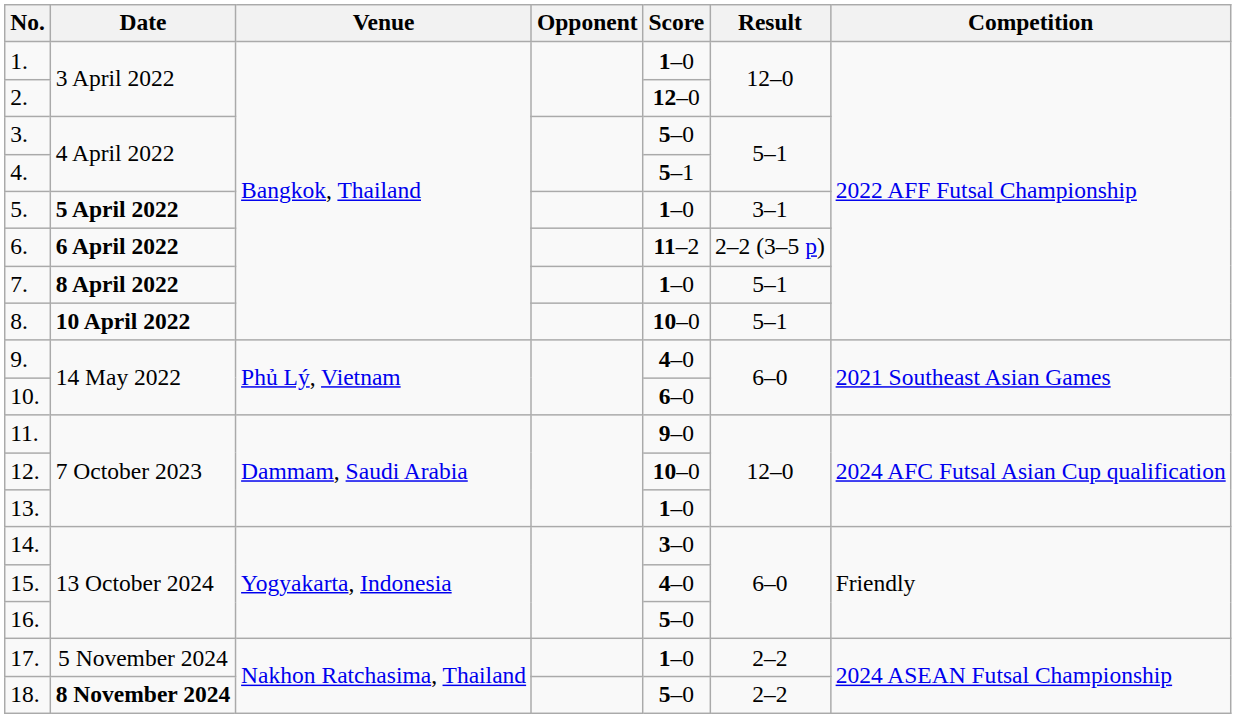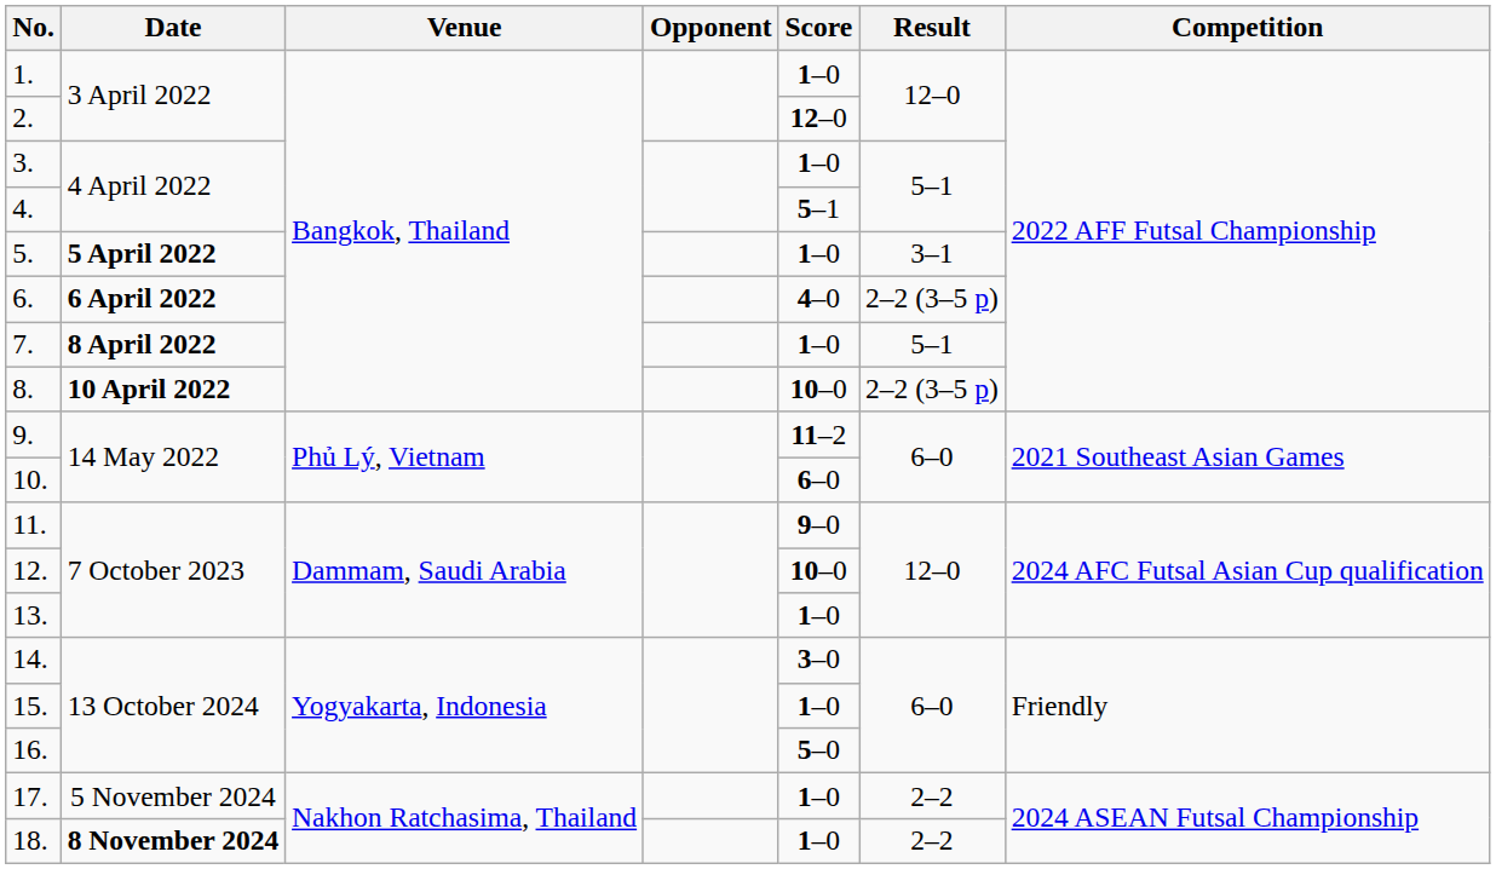 <table class="wikitable">
 <tr>
 <th>No.</th>
 <th>Date</th>
 <th>Venue</th>
 <th>Opponent</th>
 <th>Score</th>
 <th>Result</th>
 <th>Competition</th>
 </tr>
 <tr>
 <td>1.</td>
 <td rowspan=2>3 April 2022</td>
 <td rowspan=8><a href='#'>Bangkok</a>, <a href='#'>Thailand</a></td>
 <td rowspan=2></td>
 <td align=center><strong>1</strong>–0</td>
 <td rowspan=2 align=center>12–0</td>
 <td rowspan=8><a href='#'>2022 AFF Futsal Championship</a></td>
 </tr>
 <tr>
 <td>2.</td>
 <td align=center><strong>12</strong>–0</td>
 </tr>
 <tr>
 <td>3.</td>
 <td rowspan=2>4 April 2022</td>
 <td rowspan=2></td>
-<td align=center><strong>5</strong>–0</td>
+<td align=center><strong>1</strong>–0</td>
 <td rowspan=2 align=center>5–1</td>
 </tr>
 <tr>
 <td>4.</td>
 <td align=center><strong>5</strong>–1</td>
 </tr>
 <tr>
 <td>5.</td>
 <td><strong>5 April 2022</strong></td>
 <td></td>
 <td align=center><strong>1</strong>–0</td>
 <td align=center>3–1</td>
 </tr>
 <tr>
 <td>6.</td>
 <td><strong>6 April 2022</strong></td>
 <td></td>
-<td align=center><strong>11</strong>–2</td>
+<td align=center><strong>4</strong>–0</td>
 <td align=center>2–2 (3–5 <a href='#'>p</a>)</td>
 </tr>
 <tr>
 <td>7.</td>
 <td><strong>8 April 2022</strong></td>
 <td></td>
 <td align=center><strong>1</strong>–0</td>
 <td align=center>5–1</td>
 </tr>
 <tr>
 <td>8.</td>
 <td><strong>10 April 2022</strong></td>
 <td></td>
 <td align=center><strong>10</strong>–0</td>
-<td align=center>5–1</td>
+<td align=center>2–2 (3–5 <a href='#'>p</a>)</td>
 </tr>
 <tr>
 <td>9.</td>
 <td rowspan=2>14 May 2022</td>
 <td rowspan=2><a href='#'>Phủ Lý</a>, <a href='#'>Vietnam</a></td>
 <td rowspan=2></td>
-<td align=center><strong>4</strong>–0</td>
+<td align=center><strong>11</strong>–2</td>
 <td rowspan=2 align=center>6–0</td>
 <td rowspan=2><a href='#'>2021 Southeast Asian Games</a></td>
 </tr>
 <tr>
 <td>10.</td>
 <td align=center><strong>6</strong>–0</td>
 </tr>
 <tr>
 <td>11.</td>
 <td rowspan=3>7 October 2023</td>
 <td rowspan=3><a href='#'>Dammam</a>, <a href='#'>Saudi Arabia</a></td>
 <td rowspan=3></td>
 <td align=center><strong>9</strong>–0</td>
 <td rowspan=3 align=center>12–0</td>
 <td rowspan=3><a href='#'>2024 AFC Futsal Asian Cup qualification</a></td>
 </tr>
 <tr>
 <td>12.</td>
 <td align=center><strong>10</strong>–0</td>
 </tr>
 <tr>
 <td>13.</td>
 <td align=center><strong>1</strong>–0</td>
 </tr>
 <tr>
 <td>14.</td>
 <td rowspan=3>13 October 2024</td>
 <td rowspan=3><a href='#'>Yogyakarta</a>, <a href='#'>Indonesia</a></td>
 <td rowspan=3></td>
 <td align=center><strong>3</strong>–0</td>
 <td rowspan=3 align=center>6–0</td>
 <td rowspan=3>Friendly</td>
 </tr>
 <tr>
 <td>15.</td>
-<td align=center><strong>4</strong>–0</td>
+<td align=center><strong>1</strong>–0</td>
 </tr>
 <tr>
 <td>16.</td>
 <td align=center><strong>5</strong>–0</td>
 </tr>
 <tr>
 <td>17.</td>
 <td align=center>5 November 2024</td>
 <td rowspan=2><a href='#'>Nakhon Ratchasima</a>, <a href='#'>Thailand</a></td>
 <td align=center></td>
 <td align=center><strong>1</strong>–0</td>
 <td align=center>2–2</td>
 <td rowspan=2><a href='#'>2024 ASEAN Futsal Championship</a></td>
 </tr>
 <tr>
 <td>18.</td>
 <td><strong>8 November 2024</strong></td>
 <td></td>
-<td align=center><strong>5</strong>–0</td>
+<td align=center><strong>1</strong>–0</td>
 <td align=center>2–2</td>
 </tr>
 </table>
